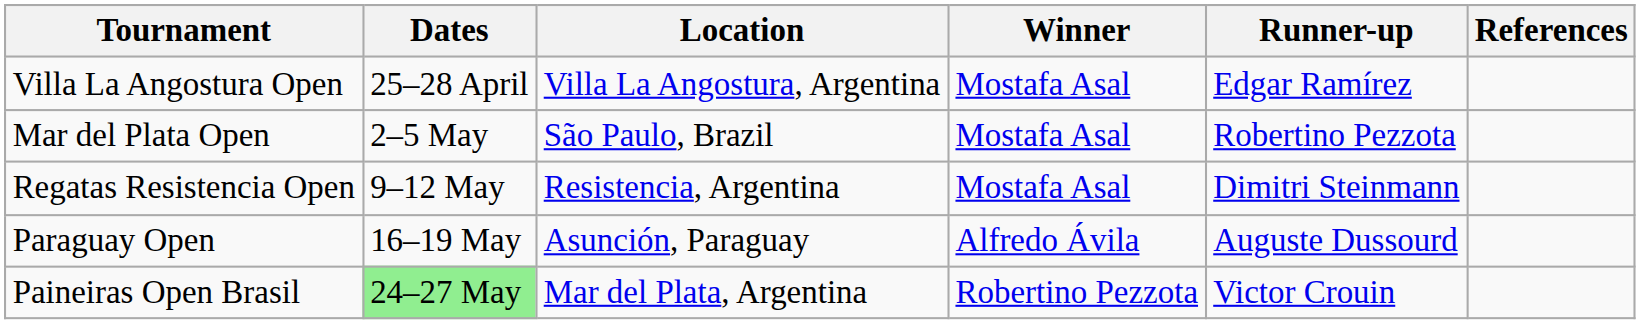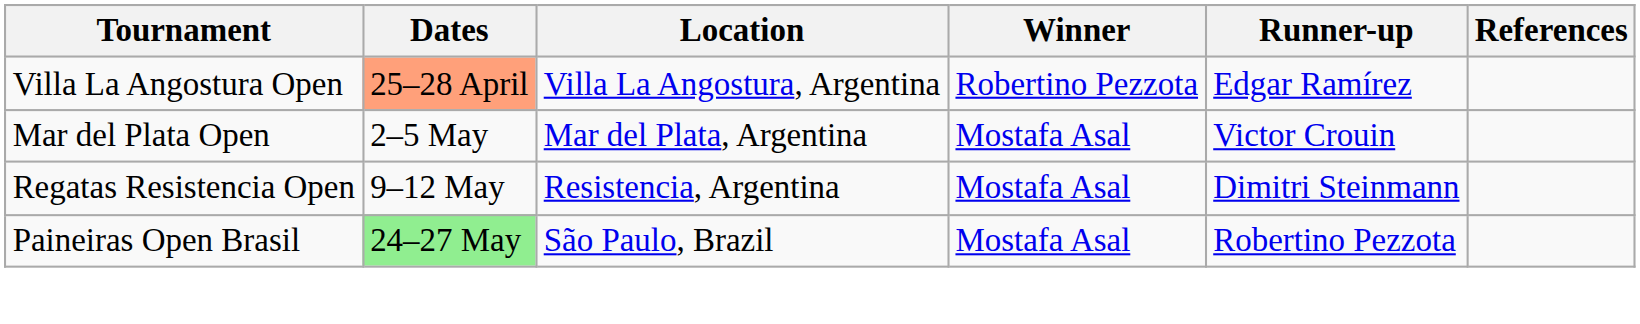 <table class="wikitable">
 <tr>
 <th>Tournament</th>
 <th>Dates</th>
 <th>Location</th>
 <th>Winner</th>
 <th>Runner-up</th>
 <th>References</th>
 </tr>
 <tr>
 <td>Villa La Angostura Open</td>
-<td>25–28 April</td>
+<td style="background: lightsalmon;">25–28 April</td>
 <td> <a href='#'>Villa La Angostura</a>, Argentina</td>
-<td> <a href='#'>Mostafa Asal</a></td>
+<td> <a href='#'>Robertino Pezzota</a></td>
 <td> <a href='#'>Edgar Ramírez</a></td>
 <td></td>
 </tr>
 <tr>
 <td>Mar del Plata Open</td>
 <td>2–5 May</td>
-<td> <a href='#'>São Paulo</a>, Brazil</td>
+<td> <a href='#'>Mar del Plata</a>, Argentina</td>
 <td> <a href='#'>Mostafa Asal</a></td>
-<td> <a href='#'>Robertino Pezzota</a></td>
+<td> <a href='#'>Victor Crouin</a></td>
 <td></td>
 </tr>
 <tr>
 <td>Regatas Resistencia Open</td>
 <td>9–12 May</td>
 <td> <a href='#'>Resistencia</a>, Argentina</td>
 <td> <a href='#'>Mostafa Asal</a></td>
 <td> <a href='#'>Dimitri Steinmann</a></td>
 <td></td>
 </tr>
 <tr>
-<td>Paraguay Open</td>
-<td>16–19 May</td>
-<td> <a href='#'>Asunción</a>, Paraguay</td>
-<td> <a href='#'>Alfredo Ávila</a></td>
-<td> <a href='#'>Auguste Dussourd</a></td>
-<td></td>
-</tr>
-<tr>
 <td>Paineiras Open Brasil</td>
 <td style="background: lightgreen;">24–27 May</td>
-<td> <a href='#'>Mar del Plata</a>, Argentina</td>
+<td> <a href='#'>São Paulo</a>, Brazil</td>
+<td> <a href='#'>Mostafa Asal</a></td>
 <td> <a href='#'>Robertino Pezzota</a></td>
-<td> <a href='#'>Victor Crouin</a></td>
 <td></td>
 </tr>
 </table>
